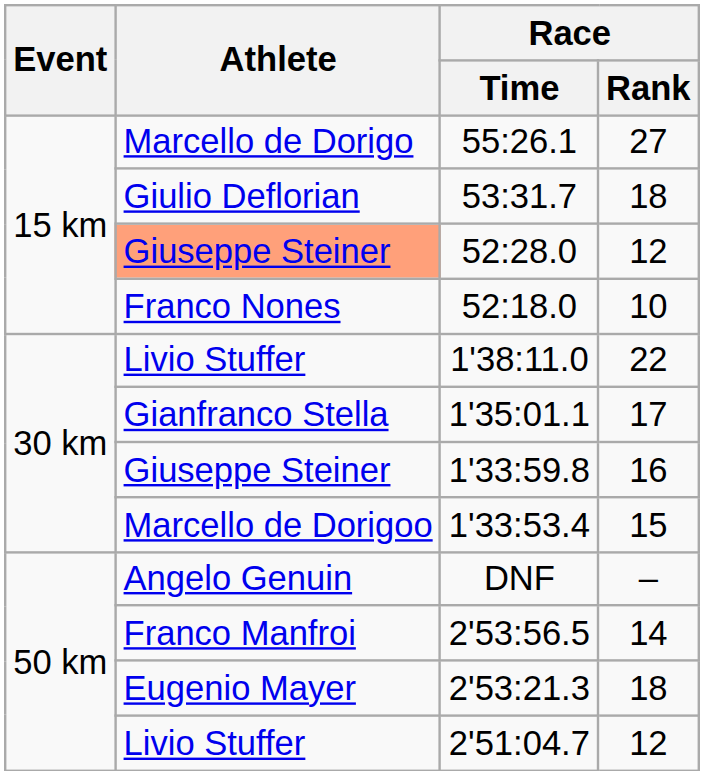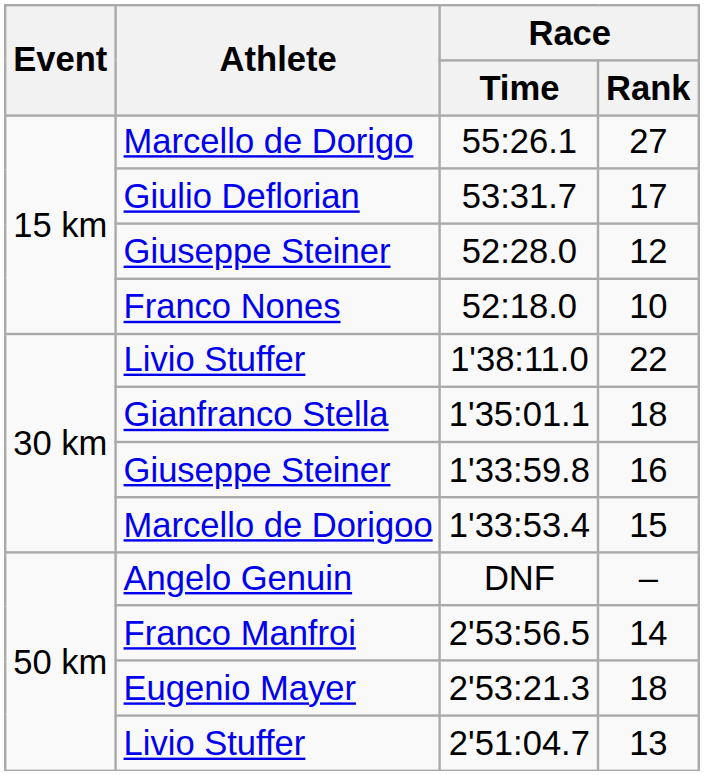 <table class="wikitable" border="1" style="font-size:90%">
 <tr>
 <th rowspan=2>Event</th>
 <th rowspan=2>Athlete</th>
 <th colspan=2>Race</th>
 </tr>
 <tr>
 <th>Time</th>
 <th>Rank</th>
 </tr>
 <tr>
 <td rowspan=4>15 km</td>
 <td><a href='#'>Marcello de Dorigo</a></td>
 <td align=center>55:26.1</td>
 <td align=center>27</td>
 </tr>
 <tr>
 <td><a href='#'>Giulio Deflorian</a></td>
 <td align=center>53:31.7</td>
-<td align=center>18</td>
+<td align=center>17</td>
 </tr>
 <tr>
-<td style="background: lightsalmon;"><a href='#'>Giuseppe Steiner</a></td>
+<td><a href='#'>Giuseppe Steiner</a></td>
 <td align=center>52:28.0</td>
 <td align=center>12</td>
 </tr>
 <tr>
 <td><a href='#'>Franco Nones</a></td>
 <td align=center>52:18.0</td>
 <td align=center>10</td>
 </tr>
 <tr>
 <td rowspan=4>30 km</td>
 <td><a href='#'>Livio Stuffer</a></td>
 <td align=center>1'38:11.0</td>
 <td align=center>22</td>
 </tr>
 <tr>
 <td><a href='#'>Gianfranco Stella</a></td>
 <td align=center>1'35:01.1</td>
-<td align=center>17</td>
+<td align=center>18</td>
 </tr>
 <tr>
 <td><a href='#'>Giuseppe Steiner</a></td>
 <td align=center>1'33:59.8</td>
 <td align=center>16</td>
 </tr>
 <tr>
 <td><a href='#'>Marcello de Dorigoo</a></td>
 <td align=center>1'33:53.4</td>
 <td align=center>15</td>
 </tr>
 <tr>
 <td rowspan=4>50 km</td>
 <td><a href='#'>Angelo Genuin</a></td>
 <td align=center>DNF</td>
 <td align=center>–</td>
 </tr>
 <tr>
 <td><a href='#'>Franco Manfroi</a></td>
 <td align=center>2'53:56.5</td>
 <td align=center>14</td>
 </tr>
 <tr>
 <td><a href='#'>Eugenio Mayer</a></td>
 <td align=center>2'53:21.3</td>
 <td align=center>18</td>
 </tr>
 <tr>
 <td><a href='#'>Livio Stuffer</a></td>
 <td align=center>2'51:04.7</td>
-<td align=center>12</td>
+<td align=center>13</td>
 </tr>
 </table>
